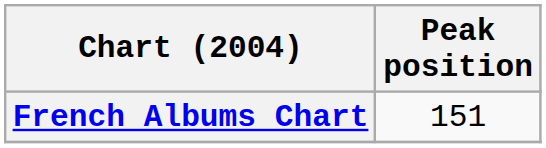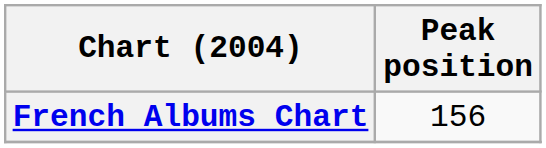 <table class="wikitable sortable plainrowheaders">
 <tr>
 <th scope="col">Chart (2004)</th>
 <th scope="col">Peak<br>position</th>
 </tr>
 <tr>
 <th scope="row"><a href='#'>French Albums Chart</a></th>
-<td style="text-align:center;">151</td>
+<td style="text-align:center;">156</td>
 </tr>
 <tr>
 </tr>
 </table>
